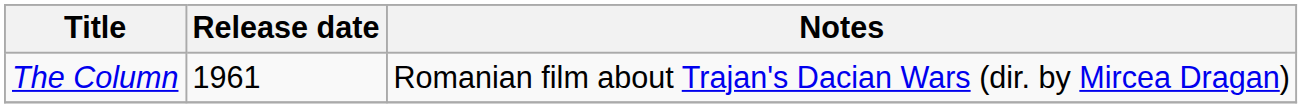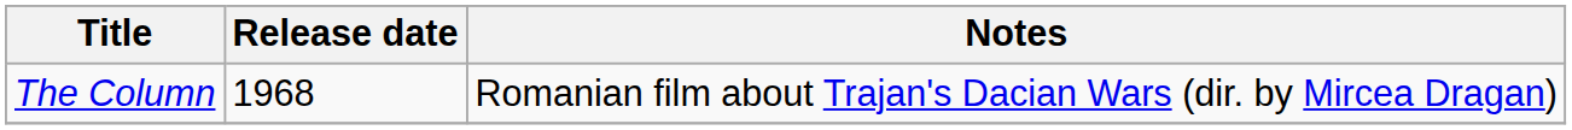 <table class="wikitable sortable">
 <tr>
 <th scope="col">Title</th>
 <th scope="col">Release date</th>
 <th scope="col" class="unsortable">Notes</th>
 </tr>
 <tr>
 <td><em><a href='#'>The Column</a></em></td>
-<td>1961</td>
+<td>1968</td>
 <td>Romanian film about <a href='#'>Trajan's Dacian Wars</a> (dir. by <a href='#'>Mircea Dragan</a>)</td>
 </tr>
 <tr>
 </tr>
 </table>
